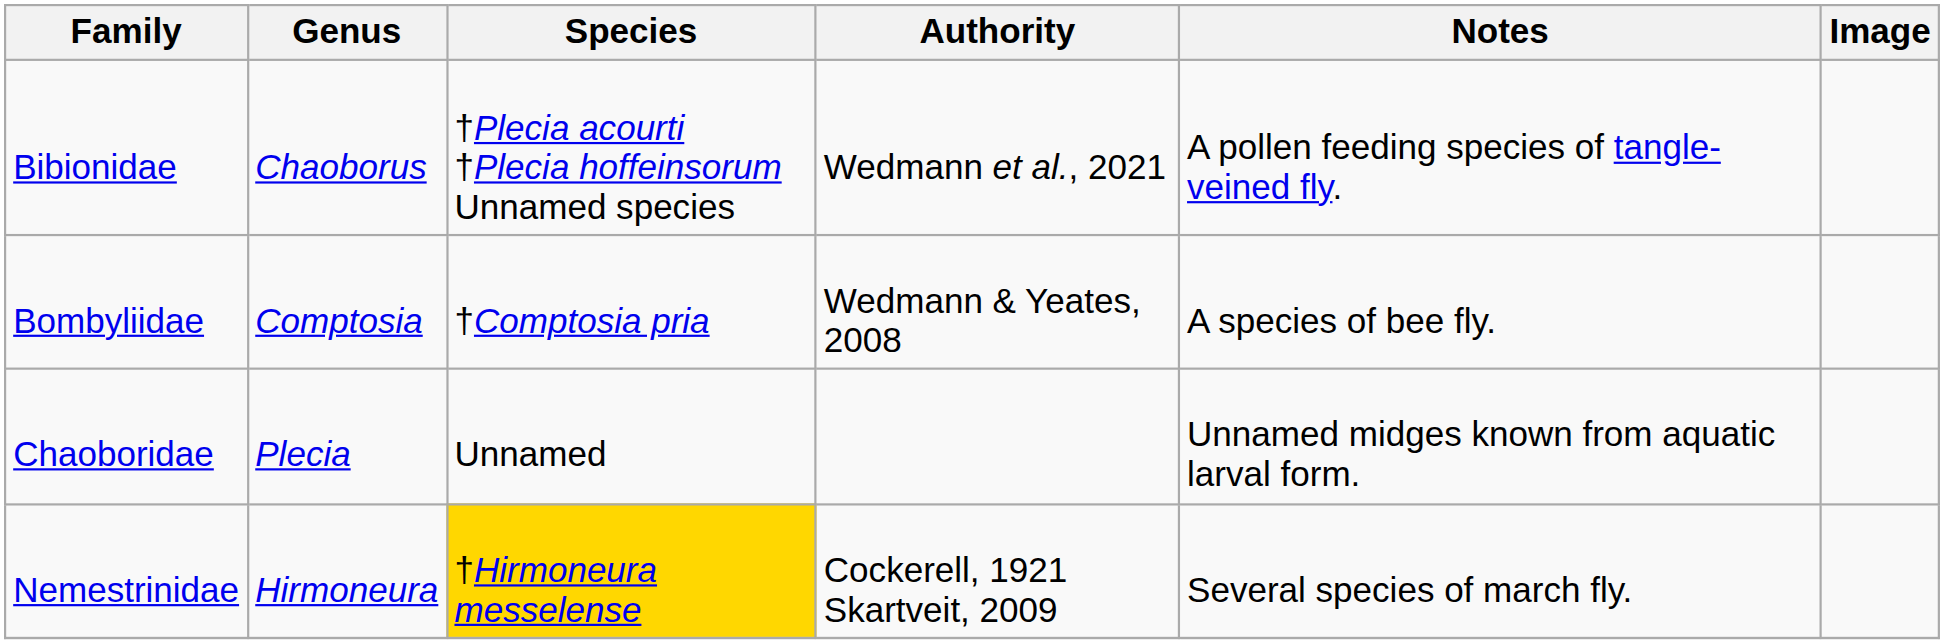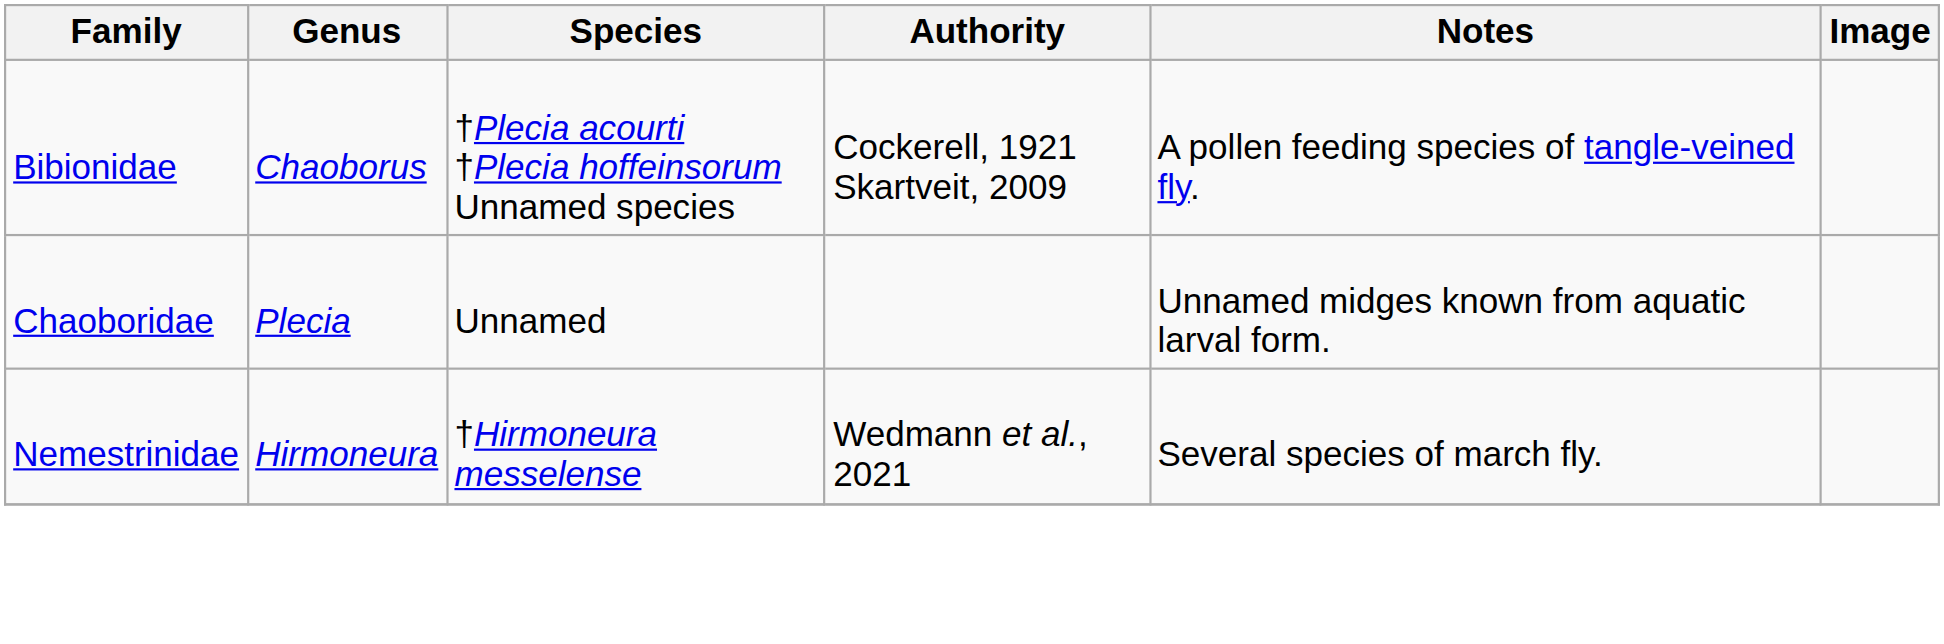 <table class="wikitable" align="center" width="100%">
 <tr>
 <th>Family</th>
 <th>Genus</th>
 <th>Species</th>
 <th>Authority</th>
 <th>Notes</th>
 <th>Image</th>
 </tr>
 <tr>
 <td><br><a href='#'>Bibionidae</a></td>
 <td><br><em><a href='#'>Chaoborus</a></em></td>
 <td><br>†<em><a href='#'>Plecia acourti</a></em><br>†<em><a href='#'>Plecia hoffeinsorum</a></em><br>Unnamed species </td>
-<td><br>Wedmann <em>et al.</em>, 2021</td>
+<td><br>Cockerell, 1921<br>Skartveit, 2009</td>
 <td><br>A pollen feeding species of <a href='#'>tangle-veined fly</a>.</td>
-<td></td>
-</tr>
-<tr>
-<td><br><a href='#'>Bombyliidae</a></td>
-<td><br><em><a href='#'>Comptosia</a></em></td>
-<td><br>†<em><a href='#'>Comptosia pria</a></em></td>
-<td><br>Wedmann & Yeates, 2008</td>
-<td><br>A species of bee fly.</td>
 <td></td>
 </tr>
 <tr>
 <td><br><a href='#'>Chaoboridae</a></td>
 <td><br><em><a href='#'>Plecia</a></em></td>
 <td><br>Unnamed</td>
 <td></td>
 <td><br>Unnamed midges known from aquatic larval form.</td>
 <td></td>
 </tr>
 <tr>
 <td><br><a href='#'>Nemestrinidae</a></td>
 <td><br><em><a href='#'>Hirmoneura</a></em></td>
-<td style="background: gold;"><br>†<em><a href='#'>Hirmoneura messelense</a></em></td>
-<td><br>Cockerell, 1921<br>Skartveit, 2009</td>
+<td><br>†<em><a href='#'>Hirmoneura messelense</a></em></td>
+<td><br>Wedmann <em>et al.</em>, 2021</td>
 <td><br>Several species of march fly.</td>
 <td></td>
 </tr>
 <tr>
 </tr>
 </table>
